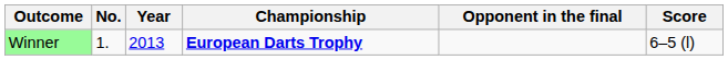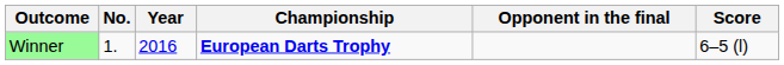 <table class="sortable wikitable">
 <tr>
 <th style="width:80px;">Outcome</th>
 <th style="width:20px;">No.</th>
 <th style="width:50px;">Year</th>
 <th style="width:250px;">Championship</th>
 <th style="width:200px;">Opponent in the final</th>
 <th style="width:70px;">Score</th>
 </tr>
 <tr style=>
 <td style="background:#98FB98">Winner</td>
 <td>1.</td>
-<td><a href='#'>2013</a></td>
+<td><a href='#'>2016</a></td>
 <td><strong><a href='#'>European Darts Trophy</a></strong></td>
 <td></td>
 <td>6–5 (l)</td>
 </tr>
 </table>
